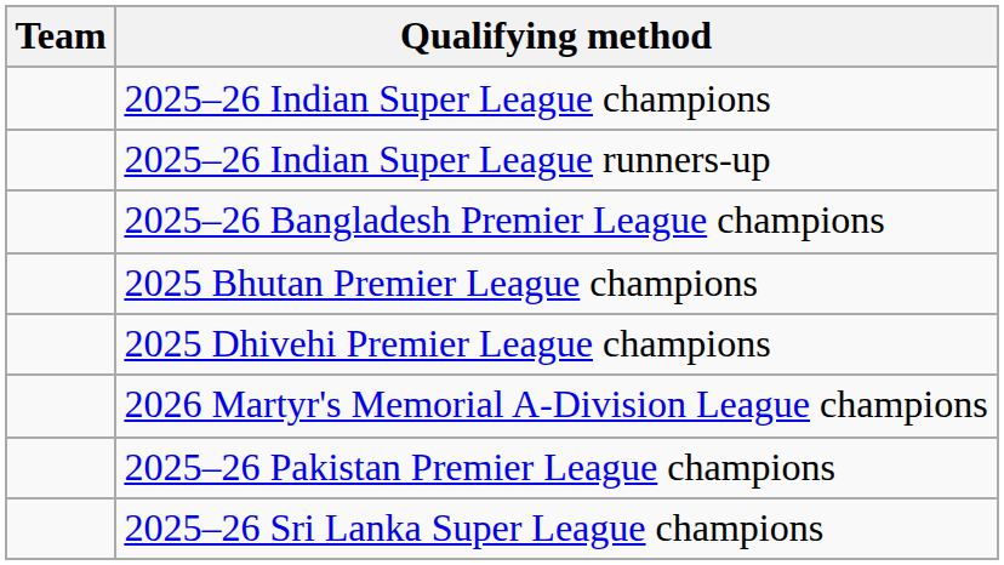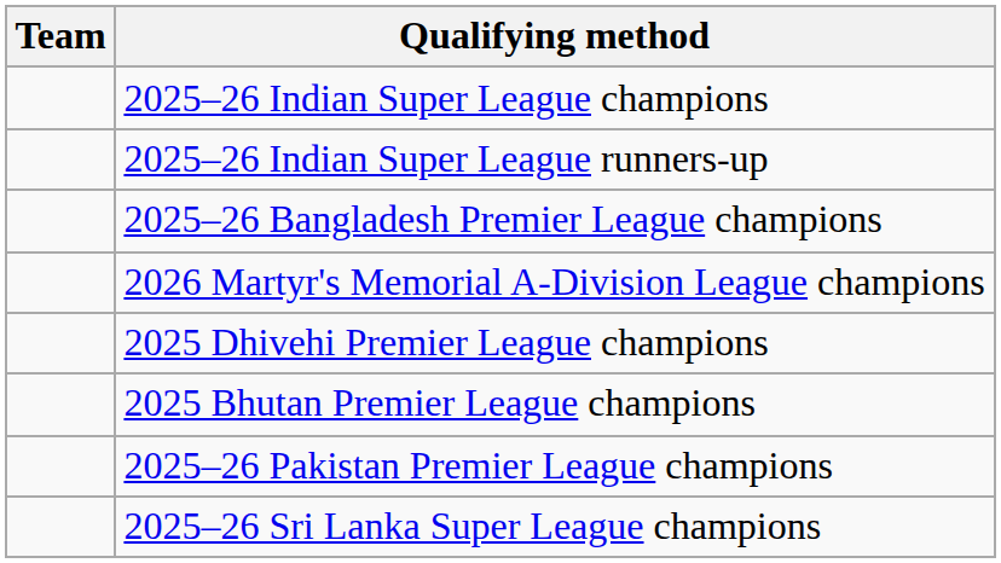 <table class="wikitable">
 <tr>
 <th>Team</th>
 <th>Qualifying method</th>
 </tr>
 <tr>
 <td></td>
 <td><a href='#'>2025–26 Indian Super League</a> champions</td>
 </tr>
 <tr>
 <td></td>
 <td><a href='#'>2025–26 Indian Super League</a> runners-up</td>
 </tr>
 <tr>
 <td></td>
 <td><a href='#'>2025–26 Bangladesh Premier League</a> champions</td>
 </tr>
 <tr>
 <td></td>
-<td><a href='#'>2025 Bhutan Premier League</a> champions</td>
+<td><a href='#'>2026 Martyr's Memorial A-Division League</a> champions</td>
 </tr>
 <tr>
 <td></td>
 <td><a href='#'>2025 Dhivehi Premier League</a> champions</td>
 </tr>
 <tr>
 <td></td>
-<td><a href='#'>2026 Martyr's Memorial A-Division League</a> champions</td>
+<td><a href='#'>2025 Bhutan Premier League</a> champions</td>
 </tr>
 <tr>
 <td></td>
 <td><a href='#'>2025–26 Pakistan Premier League</a> champions</td>
 </tr>
 <tr>
 <td></td>
 <td><a href='#'>2025–26 Sri Lanka Super League</a> champions</td>
 </tr>
 </table>
